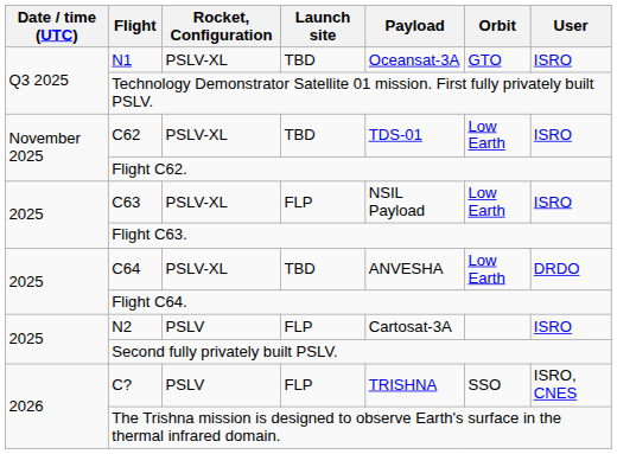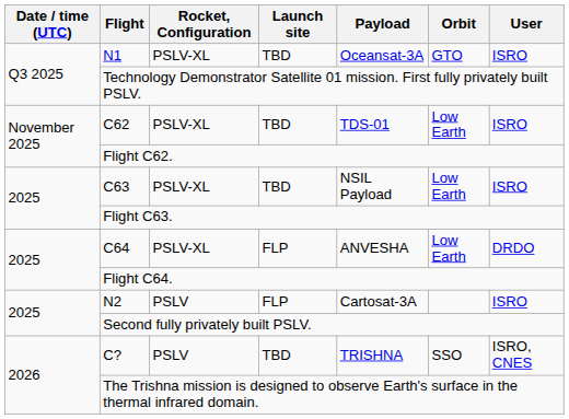 <table class="wikitable plainrowheaders" style="width: 100%;">
 <tr>
 <th scope="col">Date / time (<a href='#'>UTC</a>)</th>
 <th scope="col">Flight</th>
 <th scope="col">Rocket,<br>Configuration</th>
 <th scope="col">Launch site</th>
 <th scope="col">Payload</th>
 <th scope="col">Orbit</th>
 <th scope="col">User</th>
 </tr>
 <tr>
 <td rowspan="2">Q3 2025</td>
 <td><a href='#'>N1</a></td>
 <td>PSLV-XL</td>
 <td>TBD</td>
 <td> <a href='#'>Oceansat-3A</a></td>
 <td><a href='#'>GTO</a></td>
 <td><a href='#'>ISRO</a></td>
 </tr>
 <tr>
 <td colspan="6">Technology Demonstrator Satellite 01 mission. First fully privately built PSLV.</td>
 </tr>
 <tr>
 <td rowspan="2">November 2025</td>
 <td>C62</td>
 <td>PSLV-XL</td>
 <td>TBD</td>
 <td> <a href='#'>TDS-01</a></td>
 <td><a href='#'>Low Earth</a></td>
 <td><a href='#'>ISRO</a></td>
 </tr>
 <tr>
 <td colspan="6">Flight C62.</td>
 </tr>
 <tr>
 <td rowspan="2">2025</td>
 <td>C63</td>
 <td>PSLV-XL</td>
-<td>FLP</td>
+<td>TBD</td>
 <td> NSIL Payload</td>
 <td><a href='#'>Low Earth</a></td>
 <td><a href='#'>ISRO</a></td>
 </tr>
 <tr>
 <td colspan="6">Flight C63.</td>
 </tr>
 <tr>
 <td rowspan="2">2025</td>
 <td>C64</td>
 <td>PSLV-XL</td>
-<td>TBD</td>
+<td>FLP</td>
 <td> ANVESHA</td>
 <td><a href='#'>Low Earth</a></td>
 <td><a href='#'>DRDO</a></td>
 </tr>
 <tr>
 <td colspan="6">Flight C64.</td>
 </tr>
 <tr>
 <td rowspan="2">2025</td>
 <td>N2</td>
 <td>PSLV</td>
 <td>FLP</td>
 <td> Cartosat-3A</td>
 <td></td>
 <td><a href='#'>ISRO</a></td>
 </tr>
 <tr>
 <td colspan="6">Second fully privately built PSLV.</td>
 </tr>
 <tr>
 <td rowspan="2">2026</td>
 <td>C?</td>
 <td>PSLV</td>
-<td>FLP</td>
+<td>TBD</td>
 <td> <a href='#'>TRISHNA</a></td>
 <td>SSO</td>
 <td>ISRO, <a href='#'>CNES</a></td>
 </tr>
 <tr>
 <td colspan="6">The Trishna mission is designed to observe Earth's surface in the thermal infrared domain.</td>
 </tr>
 </table>
